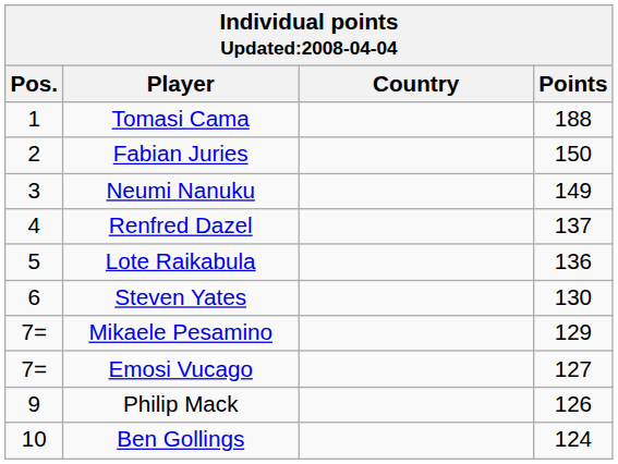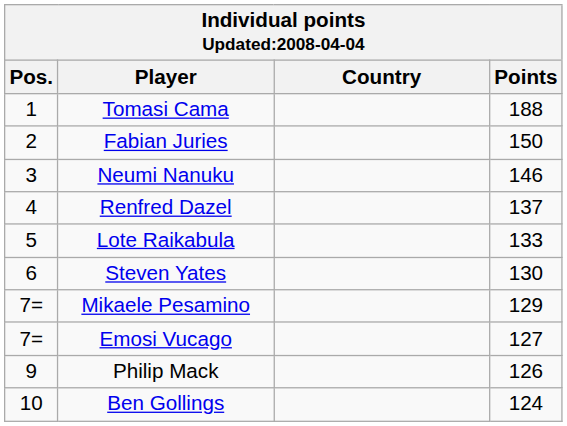 <table class="wikitable" style="text-align:center">
 <tr bgcolor="#efefef">
 <th colspan=4 style="border-right:0px;";>Individual points <br><small>Updated:2008-04-04</small></th>
 </tr>
 <tr bgcolor="#efefef">
 <th scope="col" style="width:2em;">Pos.</th>
 <th scope="col" style="width:10em;">Player</th>
 <th scope="col" style="width:10em;">Country</th>
 <th scope="col" style="width:2em;">Points</th>
 </tr>
 <tr>
 <td>1</td>
 <td><a href='#'>Tomasi Cama</a></td>
 <td align = left></td>
 <td>188</td>
 </tr>
 <tr>
 <td>2</td>
 <td><a href='#'>Fabian Juries</a></td>
 <td align = left></td>
 <td>150</td>
 </tr>
 <tr>
 <td>3</td>
 <td><a href='#'>Neumi Nanuku</a></td>
 <td align = left></td>
-<td>149</td>
+<td>146</td>
 </tr>
 <tr>
 <td>4</td>
 <td><a href='#'>Renfred Dazel</a></td>
 <td align = left></td>
 <td>137</td>
 </tr>
 <tr>
 <td>5</td>
 <td><a href='#'>Lote Raikabula</a></td>
 <td align = left></td>
-<td>136</td>
+<td>133</td>
 </tr>
 <tr>
 <td>6</td>
 <td><a href='#'>Steven Yates</a></td>
 <td align = left></td>
 <td>130</td>
 </tr>
 <tr>
 <td>7=</td>
 <td><a href='#'>Mikaele Pesamino</a></td>
 <td align = left></td>
 <td>129</td>
 </tr>
 <tr>
 <td>7=</td>
 <td><a href='#'>Emosi Vucago</a></td>
 <td align = left></td>
 <td>127</td>
 </tr>
 <tr>
 <td>9</td>
 <td>Philip Mack</td>
 <td align = left></td>
 <td>126</td>
 </tr>
 <tr>
 <td>10</td>
 <td><a href='#'>Ben Gollings</a></td>
 <td align = left></td>
 <td>124</td>
 </tr>
 </table>
